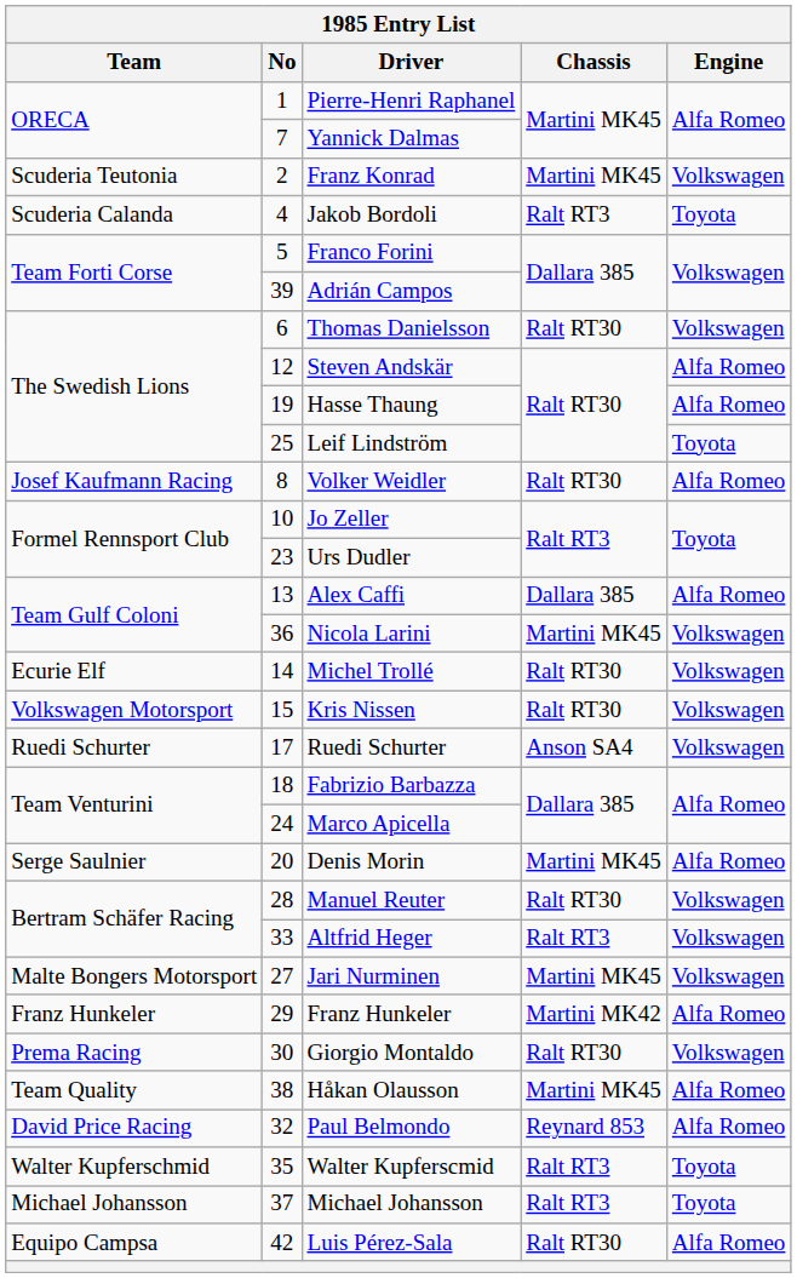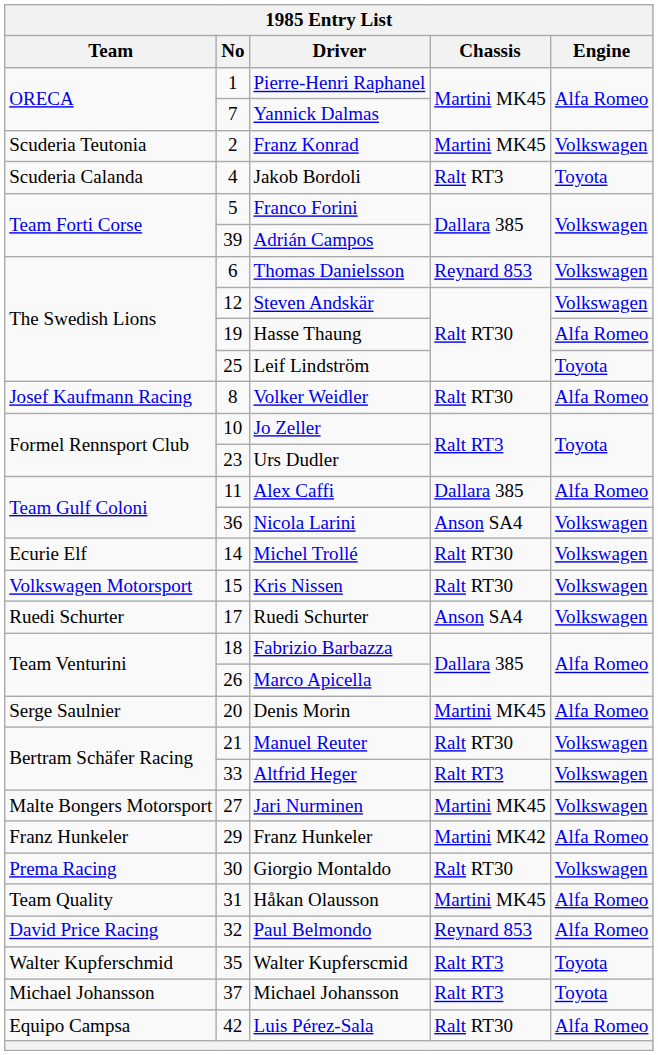 <table class="wikitable" style="font-size: 85%;">
 <tr>
 <th colspan="6">1985 Entry List</th>
 </tr>
 <tr>
 <th>Team</th>
 <th>No</th>
 <th>Driver</th>
 <th>Chassis</th>
 <th>Engine</th>
 </tr>
 <tr>
 <td rowspan=2><a href='#'>ORECA</a></td>
 <td align="center">1</td>
 <td> <a href='#'>Pierre-Henri Raphanel</a></td>
 <td rowspan="2"><a href='#'>Martini</a> MK45</td>
 <td rowspan="2"><a href='#'>Alfa Romeo</a></td>
 </tr>
 <tr>
 <td align="center">7</td>
 <td> <a href='#'>Yannick Dalmas</a></td>
 </tr>
 <tr>
 <td>Scuderia Teutonia</td>
 <td align="center">2</td>
 <td> <a href='#'>Franz Konrad</a></td>
 <td><a href='#'>Martini</a> MK45</td>
 <td><a href='#'>Volkswagen</a></td>
 </tr>
 <tr>
 <td>Scuderia Calanda</td>
 <td align="center">4</td>
 <td> Jakob Bordoli</td>
 <td><a href='#'>Ralt</a> RT3</td>
 <td><a href='#'>Toyota</a></td>
 </tr>
 <tr>
 <td rowspan=2><a href='#'>Team Forti Corse</a></td>
 <td align="center">5</td>
 <td> <a href='#'>Franco Forini</a></td>
 <td rowspan="2"><a href='#'>Dallara</a> 385</td>
 <td rowspan="2"><a href='#'>Volkswagen</a></td>
 </tr>
 <tr>
 <td align="center">39</td>
 <td> <a href='#'>Adrián Campos</a></td>
 </tr>
 <tr>
 <td rowspan=4>The Swedish Lions</td>
 <td align="center">6</td>
 <td> <a href='#'>Thomas Danielsson</a></td>
-<td><a href='#'>Ralt</a> RT30</td>
+<td><a href='#'>Reynard 853</a></td>
 <td><a href='#'>Volkswagen</a></td>
 </tr>
 <tr>
 <td align="center">12</td>
 <td> <a href='#'>Steven Andskär</a></td>
 <td rowspan="3"><a href='#'>Ralt</a> RT30</td>
-<td><a href='#'>Alfa Romeo</a></td>
+<td><a href='#'>Volkswagen</a></td>
 </tr>
 <tr>
 <td align="center">19</td>
 <td> Hasse Thaung</td>
 <td><a href='#'>Alfa Romeo</a></td>
 </tr>
 <tr>
 <td align="center">25</td>
 <td> Leif Lindström</td>
 <td><a href='#'>Toyota</a></td>
 </tr>
 <tr>
 <td><a href='#'>Josef Kaufmann Racing</a></td>
 <td align="center">8</td>
 <td> <a href='#'>Volker Weidler</a></td>
 <td><a href='#'>Ralt</a> RT30</td>
 <td><a href='#'>Alfa Romeo</a></td>
 </tr>
 <tr>
 <td rowspan=2>Formel Rennsport Club</td>
 <td align="center">10</td>
 <td> <a href='#'>Jo Zeller</a></td>
 <td rowspan="2"><a href='#'>Ralt RT3</a></td>
 <td rowspan="2"><a href='#'>Toyota</a></td>
 </tr>
 <tr>
 <td align="center">23</td>
 <td> Urs Dudler</td>
 </tr>
 <tr>
 <td rowspan=2><a href='#'>Team Gulf Coloni</a></td>
-<td align="center">13</td>
+<td align="center">11</td>
 <td> <a href='#'>Alex Caffi</a></td>
 <td><a href='#'>Dallara</a> 385</td>
 <td><a href='#'>Alfa Romeo</a></td>
 </tr>
 <tr>
 <td align="center">36</td>
 <td> <a href='#'>Nicola Larini</a></td>
-<td><a href='#'>Martini</a> MK45</td>
+<td><a href='#'>Anson</a> SA4</td>
 <td><a href='#'>Volkswagen</a></td>
 </tr>
 <tr>
 <td>Ecurie Elf</td>
 <td align="center">14</td>
 <td> <a href='#'>Michel Trollé</a></td>
 <td><a href='#'>Ralt</a> RT30</td>
 <td><a href='#'>Volkswagen</a></td>
 </tr>
 <tr>
 <td><a href='#'>Volkswagen Motorsport</a></td>
 <td align="center">15</td>
 <td> <a href='#'>Kris Nissen</a></td>
 <td><a href='#'>Ralt</a> RT30</td>
 <td><a href='#'>Volkswagen</a></td>
 </tr>
 <tr>
 <td>Ruedi Schurter</td>
 <td align="center">17</td>
 <td> Ruedi Schurter</td>
 <td><a href='#'>Anson</a> SA4</td>
 <td><a href='#'>Volkswagen</a></td>
 </tr>
 <tr>
 <td rowspan=2>Team Venturini</td>
 <td align="center">18</td>
 <td> <a href='#'>Fabrizio Barbazza</a></td>
 <td rowspan="2"><a href='#'>Dallara</a> 385</td>
 <td rowspan="2"><a href='#'>Alfa Romeo</a></td>
 </tr>
 <tr>
-<td align="center">24</td>
+<td align="center">26</td>
 <td> <a href='#'>Marco Apicella</a></td>
 </tr>
 <tr>
 <td>Serge Saulnier</td>
 <td align="center">20</td>
 <td> Denis Morin</td>
 <td><a href='#'>Martini</a> MK45</td>
 <td><a href='#'>Alfa Romeo</a></td>
 </tr>
 <tr>
 <td rowspan=2>Bertram Schäfer Racing</td>
-<td align="center">28</td>
+<td align="center">21</td>
 <td> <a href='#'>Manuel Reuter</a></td>
 <td><a href='#'>Ralt</a> RT30</td>
 <td><a href='#'>Volkswagen</a></td>
 </tr>
 <tr>
 <td align="center">33</td>
 <td> <a href='#'>Altfrid Heger</a></td>
 <td><a href='#'>Ralt RT3</a></td>
 <td><a href='#'>Volkswagen</a></td>
 </tr>
 <tr>
 <td>Malte Bongers Motorsport</td>
 <td align="center">27</td>
 <td> <a href='#'>Jari Nurminen</a></td>
 <td><a href='#'>Martini</a> MK45</td>
 <td><a href='#'>Volkswagen</a></td>
 </tr>
 <tr>
 <td>Franz Hunkeler</td>
 <td align="center">29</td>
 <td> Franz Hunkeler</td>
 <td><a href='#'>Martini</a> MK42</td>
 <td><a href='#'>Alfa Romeo</a></td>
 </tr>
 <tr>
 <td><a href='#'>Prema Racing</a></td>
 <td align="center">30</td>
 <td> Giorgio Montaldo</td>
 <td><a href='#'>Ralt</a> RT30</td>
 <td><a href='#'>Volkswagen</a></td>
 </tr>
 <tr>
 <td>Team Quality</td>
-<td align="center">38</td>
+<td align="center">31</td>
 <td> Håkan Olausson</td>
 <td><a href='#'>Martini</a> MK45</td>
 <td><a href='#'>Alfa Romeo</a></td>
 </tr>
 <tr>
 <td><a href='#'>David Price Racing</a></td>
 <td align="center">32</td>
 <td> <a href='#'>Paul Belmondo</a></td>
 <td><a href='#'>Reynard 853</a></td>
 <td><a href='#'>Alfa Romeo</a></td>
 </tr>
 <tr>
 <td>Walter Kupferschmid</td>
 <td align="center">35</td>
 <td> Walter Kupferscmid</td>
 <td><a href='#'>Ralt RT3</a></td>
 <td><a href='#'>Toyota</a></td>
 </tr>
 <tr>
 <td>Michael Johansson</td>
 <td align="center">37</td>
 <td> Michael Johansson</td>
 <td><a href='#'>Ralt RT3</a></td>
 <td><a href='#'>Toyota</a></td>
 </tr>
 <tr>
 <td>Equipo Campsa</td>
 <td align="center">42</td>
 <td> <a href='#'>Luis Pérez-Sala</a></td>
 <td><a href='#'>Ralt</a> RT30</td>
 <td><a href='#'>Alfa Romeo</a></td>
 </tr>
 <tr>
 <th colspan=5></th>
 </tr>
 </table>
